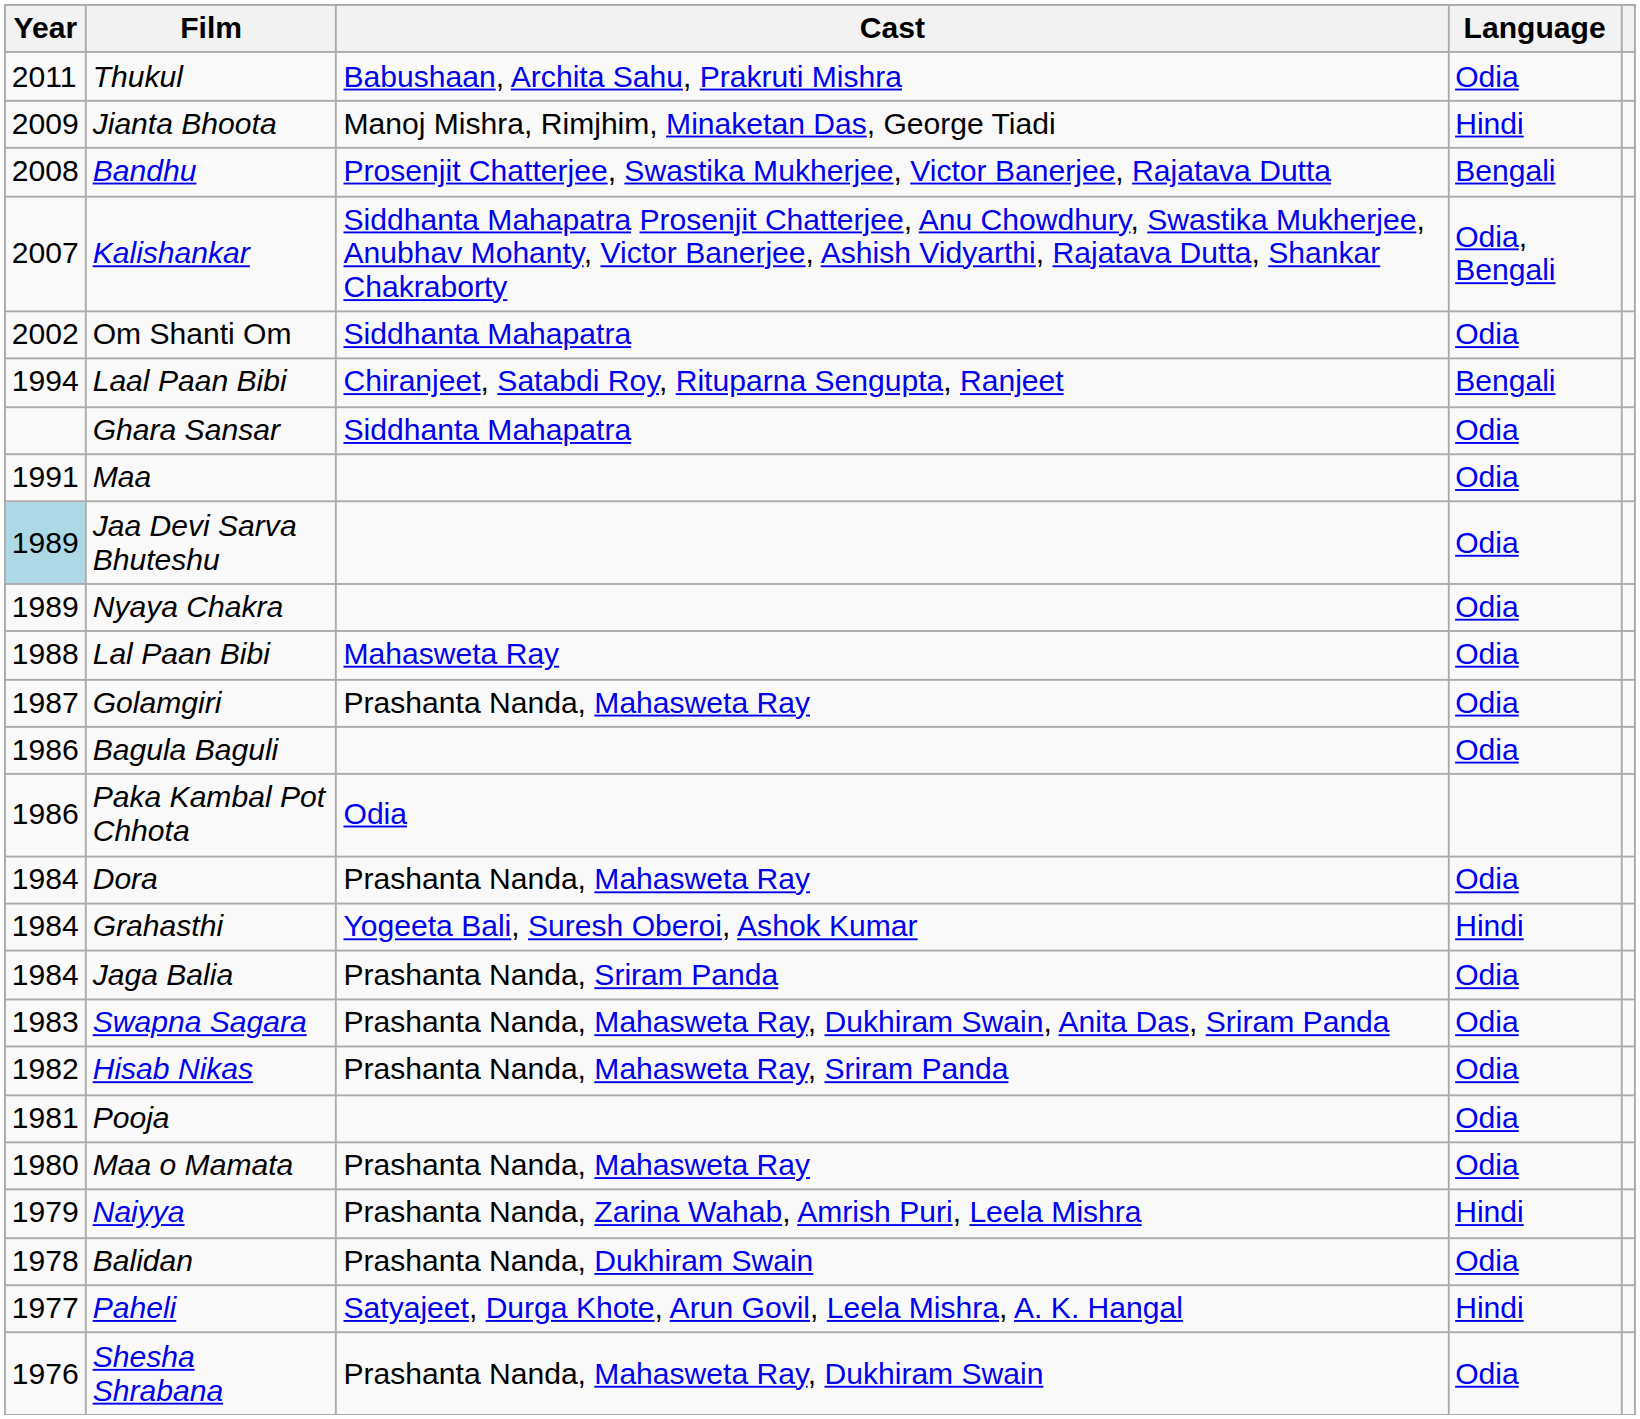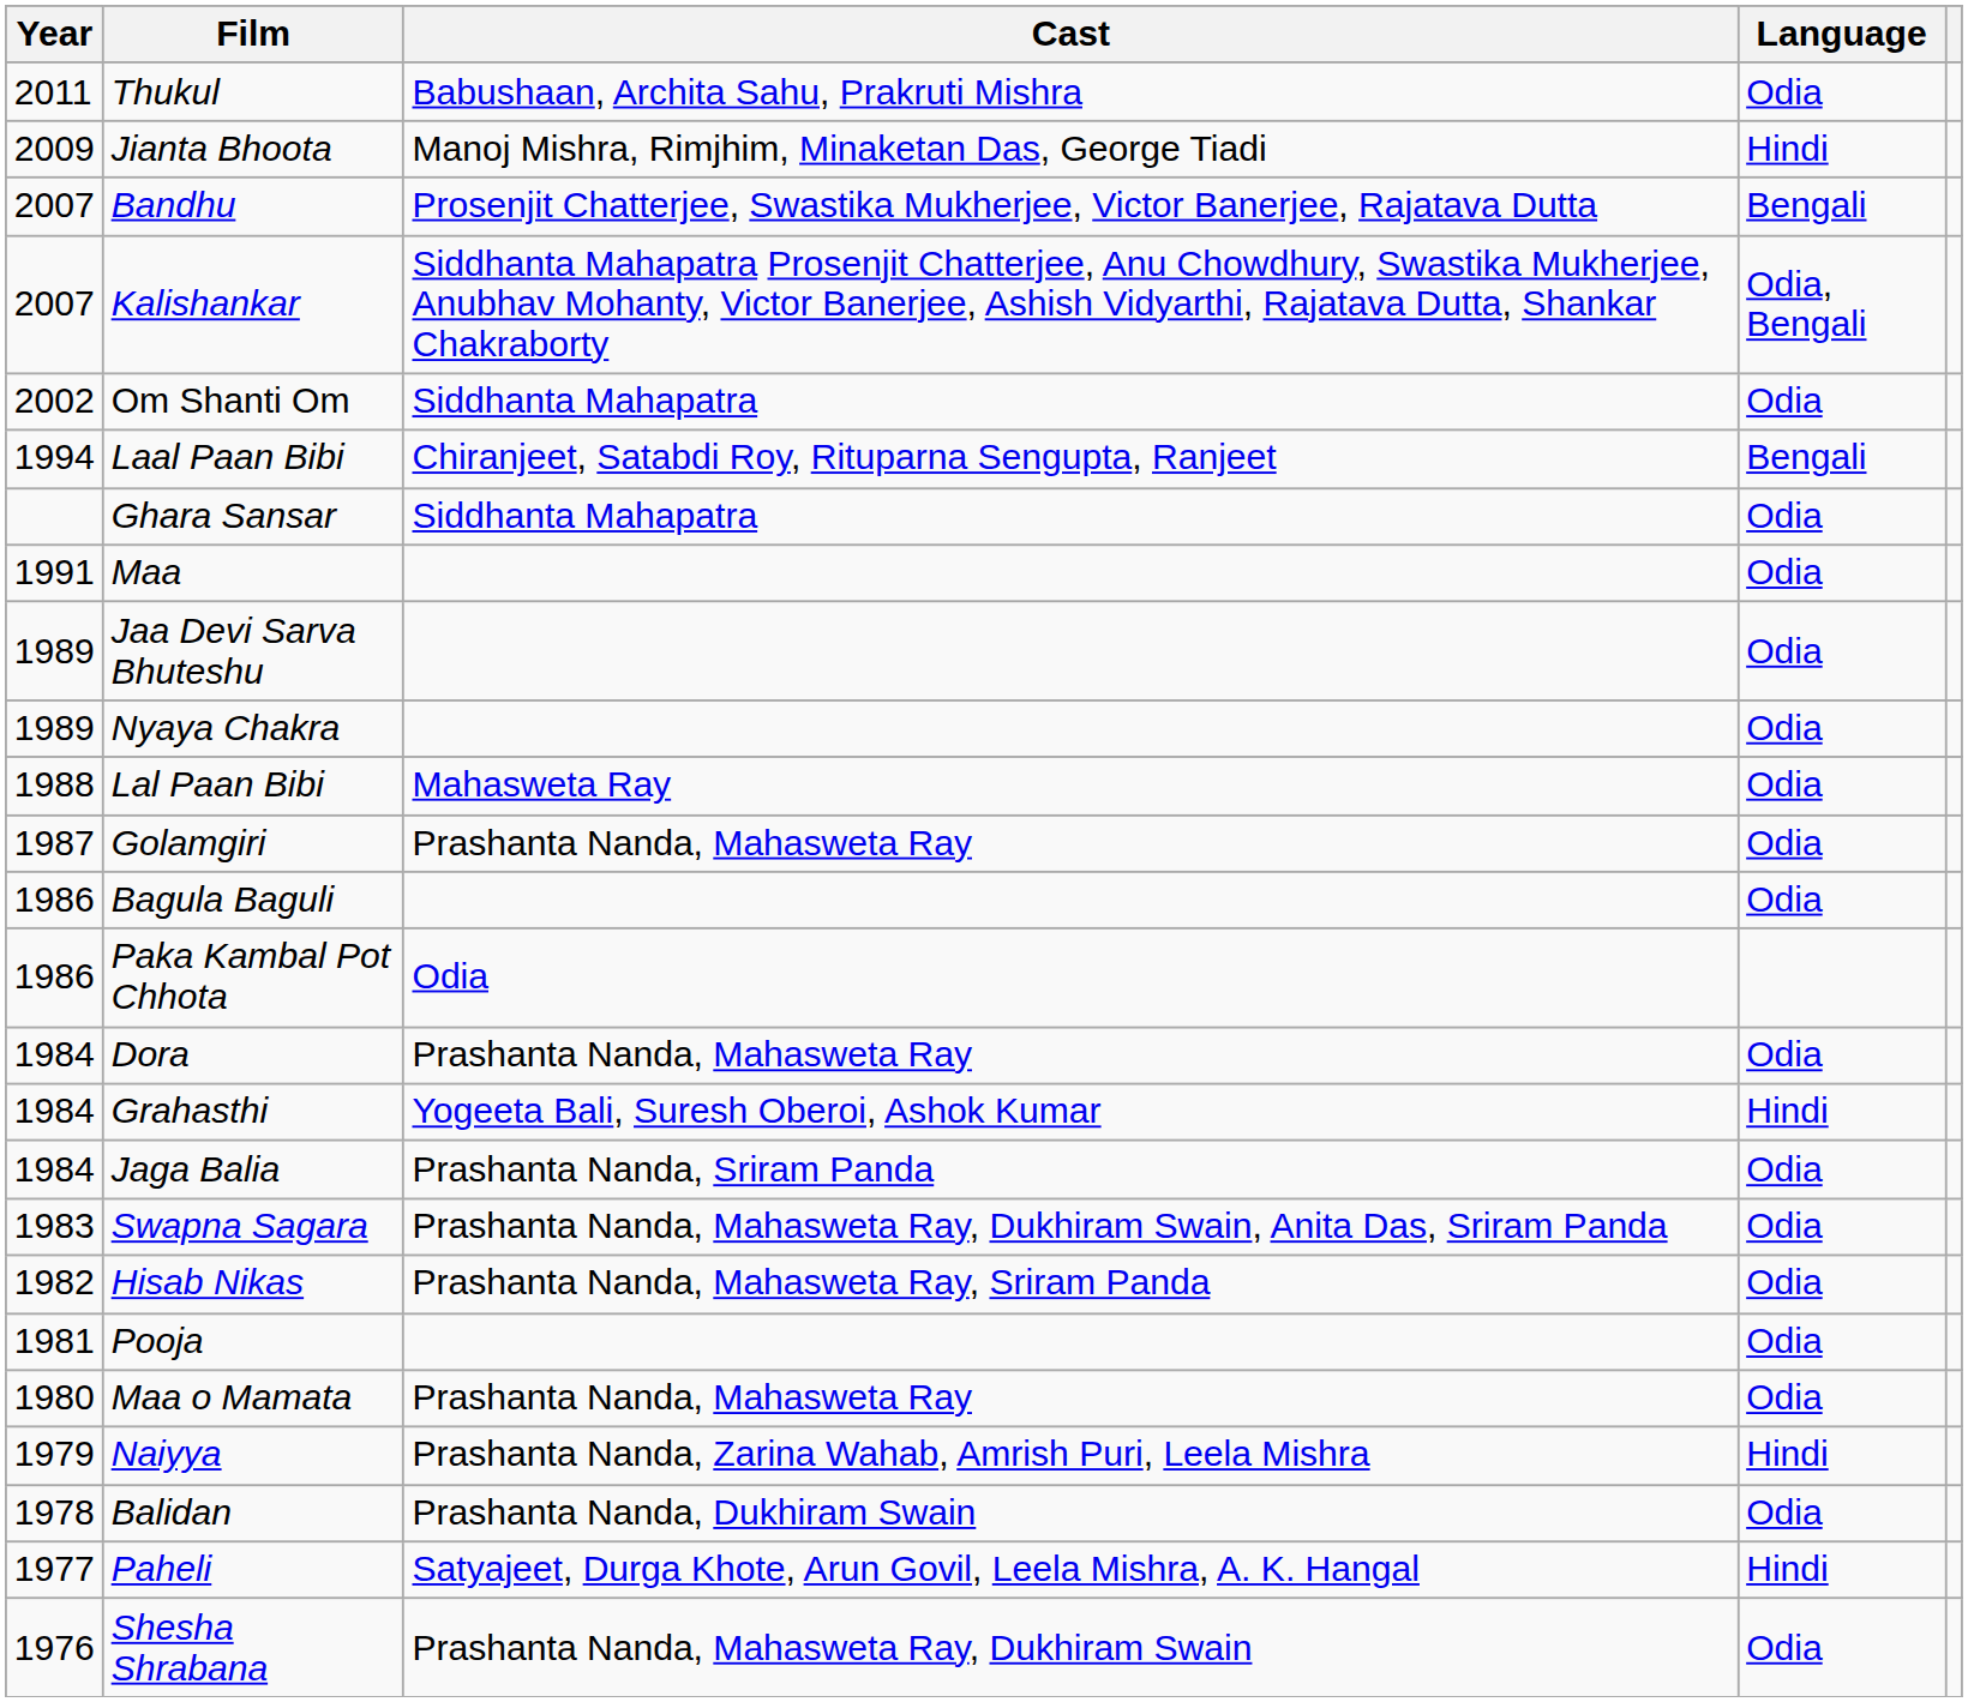 <table class="wikitable">
 <tr>
 <th>Year</th>
 <th>Film</th>
 <th>Cast</th>
 <th>Language</th>
 <th></th>
 </tr>
 <tr>
 <td>2011</td>
 <td><em>Thukul</em></td>
 <td><a href='#'>Babushaan</a>, <a href='#'>Archita Sahu</a>, <a href='#'>Prakruti Mishra</a></td>
 <td><a href='#'>Odia</a></td>
 <td></td>
 </tr>
 <tr>
 <td>2009</td>
 <td><em>Jianta Bhoota</em></td>
 <td>Manoj Mishra, Rimjhim, <a href='#'>Minaketan Das</a>, George Tiadi</td>
 <td><a href='#'>Hindi</a></td>
 <td></td>
 </tr>
 <tr>
-<td>2008</td>
+<td>2007</td>
 <td><em><a href='#'>Bandhu</a></em></td>
 <td><a href='#'>Prosenjit Chatterjee</a>, <a href='#'>Swastika Mukherjee</a>, <a href='#'>Victor Banerjee</a>, <a href='#'>Rajatava Dutta</a></td>
 <td><a href='#'>Bengali</a></td>
 <td></td>
 </tr>
 <tr>
 <td>2007</td>
 <td><em><a href='#'>Kalishankar</a></em></td>
 <td><a href='#'>Siddhanta Mahapatra</a> <a href='#'>Prosenjit Chatterjee</a>, <a href='#'>Anu Chowdhury</a>, <a href='#'>Swastika Mukherjee</a>, <a href='#'>Anubhav Mohanty</a>, <a href='#'>Victor Banerjee</a>, <a href='#'>Ashish Vidyarthi</a>, <a href='#'>Rajatava Dutta</a>, <a href='#'>Shankar Chakraborty</a></td>
 <td><a href='#'>Odia</a>, <a href='#'>Bengali</a></td>
 <td></td>
 </tr>
 <tr>
 <td>2002</td>
 <td>Om Shanti Om</td>
 <td><a href='#'>Siddhanta Mahapatra</a></td>
 <td><a href='#'>Odia</a></td>
 <td></td>
 </tr>
 <tr>
 <td>1994</td>
 <td><em>Laal Paan Bibi</em></td>
 <td><a href='#'>Chiranjeet</a>, <a href='#'>Satabdi Roy</a>, <a href='#'>Rituparna Sengupta</a>, <a href='#'>Ranjeet</a></td>
 <td><a href='#'>Bengali</a></td>
 <td></td>
 </tr>
 <tr>
 <td></td>
 <td><em>Ghara Sansar</em></td>
 <td><a href='#'>Siddhanta Mahapatra</a></td>
 <td><a href='#'>Odia</a></td>
 <td></td>
 </tr>
 <tr>
 <td>1991</td>
 <td><em>Maa</em></td>
 <td></td>
 <td><a href='#'>Odia</a></td>
 <td></td>
 </tr>
 <tr>
-<td style="background: lightblue;">1989</td>
+<td>1989</td>
 <td><em>Jaa Devi Sarva Bhuteshu</em></td>
 <td></td>
 <td><a href='#'>Odia</a></td>
 <td></td>
 </tr>
 <tr>
 <td>1989</td>
 <td><em>Nyaya Chakra</em></td>
 <td></td>
 <td><a href='#'>Odia</a></td>
 <td></td>
 </tr>
 <tr>
 <td>1988</td>
 <td><em>Lal Paan Bibi</em></td>
 <td><a href='#'>Mahasweta Ray</a></td>
 <td><a href='#'>Odia</a></td>
 <td></td>
 </tr>
 <tr>
 <td>1987</td>
 <td><em>Golamgiri</em></td>
 <td>Prashanta Nanda, <a href='#'>Mahasweta Ray</a></td>
 <td><a href='#'>Odia</a></td>
 <td></td>
 </tr>
 <tr>
 <td>1986</td>
 <td><em>Bagula Baguli</em></td>
 <td></td>
 <td><a href='#'>Odia</a></td>
 <td></td>
 </tr>
 <tr>
 <td>1986</td>
 <td><em>Paka Kambal Pot Chhota</em></td>
 <td Prashanta Nanda, ><a href='#'>Odia</a></td>
 <td></td>
 </tr>
 <tr>
 <td>1984</td>
 <td><em>Dora</em></td>
 <td>Prashanta Nanda, <a href='#'>Mahasweta Ray</a></td>
 <td><a href='#'>Odia</a></td>
 <td></td>
 </tr>
 <tr>
 <td>1984</td>
 <td><em>Grahasthi</em></td>
 <td><a href='#'>Yogeeta Bali</a>, <a href='#'>Suresh Oberoi</a>, <a href='#'>Ashok Kumar</a></td>
 <td><a href='#'>Hindi</a></td>
 <td></td>
 </tr>
 <tr>
 <td>1984</td>
 <td><em>Jaga Balia</em></td>
 <td>Prashanta Nanda, <a href='#'>Sriram Panda</a></td>
 <td><a href='#'>Odia</a></td>
 <td></td>
 </tr>
 <tr>
 <td>1983</td>
 <td><em><a href='#'>Swapna Sagara</a></em></td>
 <td>Prashanta Nanda, <a href='#'>Mahasweta Ray</a>, <a href='#'>Dukhiram Swain</a>, <a href='#'>Anita Das</a>, <a href='#'>Sriram Panda</a></td>
 <td><a href='#'>Odia</a></td>
 <td></td>
 </tr>
 <tr>
 <td>1982</td>
 <td><em><a href='#'>Hisab Nikas</a></em></td>
 <td>Prashanta Nanda, <a href='#'>Mahasweta Ray</a>, <a href='#'>Sriram Panda</a></td>
 <td><a href='#'>Odia</a></td>
 <td></td>
 </tr>
 <tr>
 <td>1981</td>
 <td><em>Pooja</em></td>
 <td></td>
 <td><a href='#'>Odia</a></td>
 <td></td>
 </tr>
 <tr>
 <td>1980</td>
 <td><em>Maa o Mamata</em></td>
 <td>Prashanta Nanda, <a href='#'>Mahasweta Ray</a></td>
 <td><a href='#'>Odia</a></td>
 <td></td>
 </tr>
 <tr>
 <td>1979</td>
 <td><em><a href='#'>Naiyya</a></em></td>
 <td>Prashanta Nanda, <a href='#'>Zarina Wahab</a>, <a href='#'>Amrish Puri</a>, <a href='#'>Leela Mishra</a></td>
 <td><a href='#'>Hindi</a></td>
 <td></td>
 </tr>
 <tr>
 <td>1978</td>
 <td><em>Balidan</em></td>
 <td>Prashanta Nanda, <a href='#'>Dukhiram Swain</a></td>
 <td><a href='#'>Odia</a></td>
 <td></td>
 </tr>
 <tr>
 <td>1977</td>
 <td><em><a href='#'>Paheli</a></em></td>
 <td><a href='#'>Satyajeet</a>, <a href='#'>Durga Khote</a>, <a href='#'>Arun Govil</a>, <a href='#'>Leela Mishra</a>, <a href='#'>A. K. Hangal</a></td>
 <td><a href='#'>Hindi</a></td>
 <td></td>
 </tr>
 <tr>
 <td>1976</td>
 <td><em><a href='#'>Shesha Shrabana</a></em></td>
 <td>Prashanta Nanda, <a href='#'>Mahasweta Ray</a>, <a href='#'>Dukhiram Swain</a></td>
 <td><a href='#'>Odia</a></td>
 <td></td>
 </tr>
 </table>
